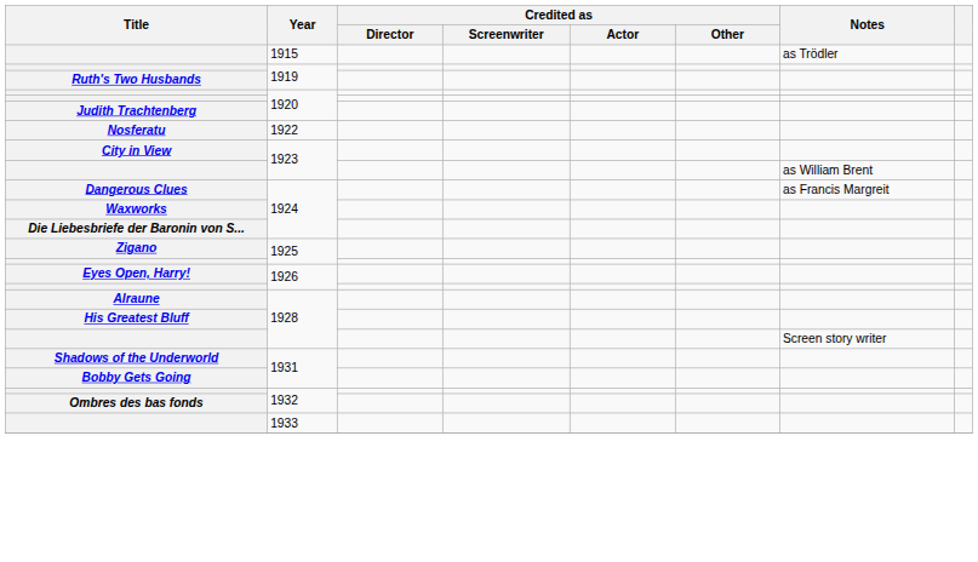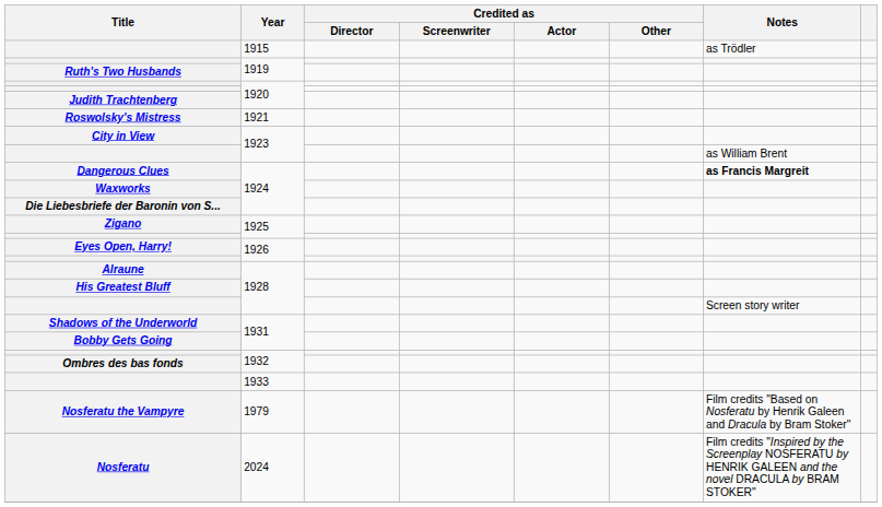 <table class="wikitable sortable plainrowheaders">
 <tr>
 <th width="15%" rowspan="2" scope="col">Title</th>
 <th width="4%" rowspan="2" scope="col">Year</th>
 <th colspan="4" scope="col">Credited as</th>
 <th width="10%" rowspan="2" scope="col" class="unsortable">Notes</th>
 <th width="1%" rowspan="2" scope="col" class="unsortable"></th>
 </tr>
 <tr>
 <th width=6%>Director</th>
 <th width=6%>Screenwriter</th>
 <th width=6%>Actor</th>
 <th width=6%>Other</th>
 </tr>
 <tr>
 <th scope="row"></th>
 <td>1915</td>
 <td></td>
 <td></td>
 <td></td>
 <td></td>
 <td>as Trödler</td>
 <td style="text-align:center;"></td>
 </tr>
 <tr>
 <th scope="row"></th>
 <td rowspan="2">1919</td>
 <td></td>
 <td></td>
 <td></td>
 <td></td>
 <td></td>
 <td style="text-align:center;"></td>
 </tr>
 <tr>
 <th scope="row"><em><a href='#'>Ruth's Two Husbands</a></em></th>
 <td></td>
 <td></td>
 <td></td>
 <td></td>
 <td></td>
 <td style="text-align:center;"></td>
 </tr>
 <tr>
 <th scope="row"></th>
 <td rowspan="3">1920</td>
 <td></td>
 <td></td>
 <td></td>
 <td></td>
 <td></td>
 <td style="text-align:center;"></td>
 </tr>
 <tr>
 <th scope="row"></th>
 <td></td>
 <td></td>
 <td></td>
 <td></td>
 <td></td>
 <td style="text-align:center;"></td>
 </tr>
 <tr>
 <th scope="row"><em><a href='#'>Judith Trachtenberg</a></em></th>
 <td></td>
 <td></td>
 <td></td>
 <td></td>
 <td></td>
 <td style="text-align:center;"></td>
 </tr>
 <tr>
-<th scope="row"><em><a href='#'>Nosferatu</a></em></th>
-<td>1922</td>
+<th scope="row"><em><a href='#'>Roswolsky's Mistress</a></em></th>
+<td>1921</td>
 <td></td>
 <td></td>
 <td></td>
 <td></td>
 <td></td>
 <td style="text-align:center;"></td>
 </tr>
 <tr>
 <th scope="row"><em><a href='#'>City in View</a></em></th>
 <td rowspan="2">1923</td>
 <td></td>
 <td></td>
 <td></td>
 <td></td>
 <td></td>
 <td style="text-align:center;"></td>
 </tr>
 <tr>
 <th scope="row"></th>
 <td></td>
 <td></td>
 <td></td>
 <td></td>
 <td>as William Brent</td>
 <td style="text-align:center;"></td>
 </tr>
 <tr>
 <th scope="row"><em><a href='#'>Dangerous Clues</a></em></th>
 <td rowspan="3">1924</td>
 <td></td>
 <td></td>
 <td></td>
 <td></td>
-<td>as Francis Margreit</td>
+<td><strong>as Francis Margreit</strong></td>
 <td style="text-align:center;"></td>
 </tr>
 <tr>
 <th scope="row"><em><a href='#'>Waxworks</a></em></th>
 <td></td>
 <td></td>
 <td></td>
 <td></td>
 <td></td>
 <td style="text-align:center;"></td>
 </tr>
 <tr>
 <th scope="row"><em>Die Liebesbriefe der Baronin von S...</em></th>
 <td></td>
 <td></td>
 <td></td>
 <td></td>
 <td></td>
 <td style="text-align:center;"></td>
 </tr>
 <tr>
 <th scope="row"><em><a href='#'>Zigano</a></em></th>
 <td rowspan="2">1925</td>
 <td></td>
 <td></td>
 <td></td>
 <td></td>
 <td></td>
 <td style="text-align:center;"></td>
 </tr>
 <tr>
 <th scope="row"></th>
 <td></td>
 <td></td>
 <td></td>
 <td></td>
 <td></td>
 <td style="text-align:center;"></td>
 </tr>
 <tr>
 <th scope="row"><em><a href='#'>Eyes Open, Harry!</a></em></th>
 <td rowspan="2">1926</td>
 <td></td>
 <td></td>
 <td></td>
 <td></td>
 <td></td>
 <td style="text-align:center;"></td>
 </tr>
 <tr>
 <th scope="row"></th>
 <td></td>
 <td></td>
 <td></td>
 <td></td>
 <td></td>
 <td style="text-align:center;"></td>
 </tr>
 <tr>
 <th scope="row"><em><a href='#'>Alraune</a></em></th>
 <td rowspan="3">1928</td>
 <td></td>
 <td></td>
 <td></td>
 <td></td>
 <td></td>
 <td style="text-align:center;"></td>
 </tr>
 <tr>
 <th scope="row"><em><a href='#'>His Greatest Bluff</a></em></th>
 <td></td>
 <td></td>
 <td></td>
 <td></td>
 <td></td>
 <td style="text-align:center;"></td>
 </tr>
 <tr>
 <th scope="row"></th>
 <td></td>
 <td></td>
 <td></td>
 <td></td>
 <td>Screen story writer</td>
 <td style="text-align:center;"></td>
 </tr>
 <tr>
 <th scope="row"><em><a href='#'>Shadows of the Underworld</a></em></th>
 <td rowspan="2">1931</td>
 <td></td>
 <td></td>
 <td></td>
 <td></td>
 <td></td>
 <td style="text-align:center;"></td>
 </tr>
 <tr>
 <th scope="row"><em><a href='#'>Bobby Gets Going</a></em></th>
 <td></td>
 <td></td>
 <td></td>
 <td></td>
 <td></td>
 <td style="text-align:center;"></td>
 </tr>
 <tr>
 <th scope="row"></th>
 <td rowspan="2">1932</td>
 <td></td>
 <td></td>
 <td></td>
 <td></td>
 <td></td>
 <td style="text-align:center;"></td>
 </tr>
 <tr>
 <th scope="row"><em>Ombres des bas fonds</em></th>
 <td></td>
 <td></td>
 <td></td>
 <td></td>
 <td></td>
 <td style="text-align:center;"></td>
 </tr>
 <tr>
 <th scope="row"></th>
 <td>1933</td>
 <td></td>
 <td></td>
 <td></td>
 <td></td>
 <td></td>
 <td style="text-align:center;"></td>
 </tr>
 <tr>
+<th scope="row"><em><a href='#'>Nosferatu the Vampyre</a></em></th>
+<td>1979</td>
+<td></td>
+<td></td>
+<td></td>
+<td></td>
+<td>Film credits "Based on <em>Nosferatu</em> by Henrik Galeen and <em>Dracula</em> by Bram Stoker"</td>
+<td style="text-align:center;"></td>
+</tr>
+<tr>
+<th scope="row"><em><a href='#'>Nosferatu</a></em></th>
+<td>2024</td>
+<td></td>
+<td></td>
+<td></td>
+<td></td>
+<td>Film credits "<em>Inspired by the Screenplay</em> NOSFERATU <em>by</em> HENRIK GALEEN <em>and the novel</em> DRACULA <em>by</em> BRAM STOKER"</td>
+<td style="text-align:center;"></td>
+</tr>
+<tr>
 </tr>
 </table>
